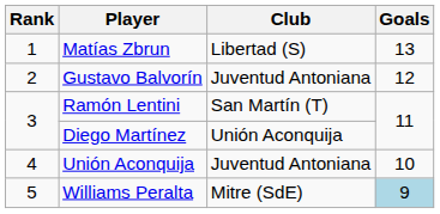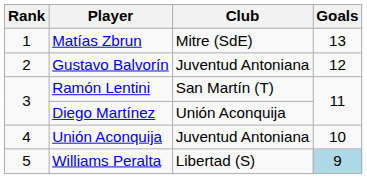 <table class="wikitable" style="text-align:center">
 <tr>
 <th>Rank</th>
 <th>Player</th>
 <th>Club</th>
 <th>Goals</th>
 </tr>
 <tr>
 <td>1</td>
 <td align="left"> <a href='#'>Matías Zbrun</a></td>
-<td align="left">Libertad (S)</td>
+<td align="left">Mitre (SdE)</td>
 <td>13</td>
 </tr>
 <tr>
 <td>2</td>
 <td align="left"> <a href='#'>Gustavo Balvorín</a></td>
 <td align="left">Juventud Antoniana</td>
 <td>12</td>
 </tr>
 <tr>
 <td rowspan=2>3</td>
 <td align="left"> <a href='#'>Ramón Lentini</a></td>
 <td align="left">San Martín (T)</td>
 <td rowspan=2>11</td>
 </tr>
 <tr>
 <td align="left"> <a href='#'>Diego Martínez</a></td>
 <td align="left">Unión Aconquija</td>
 </tr>
 <tr>
 <td>4</td>
 <td align="left"> <a href='#'>Unión Aconquija</a></td>
 <td align="left">Juventud Antoniana</td>
 <td>10</td>
 </tr>
 <tr>
 <td>5</td>
 <td align="left"> <a href='#'>Williams Peralta</a></td>
-<td align="left">Mitre (SdE)</td>
+<td align="left">Libertad (S)</td>
 <td style="background: lightblue;">9</td>
 </tr>
 </table>
